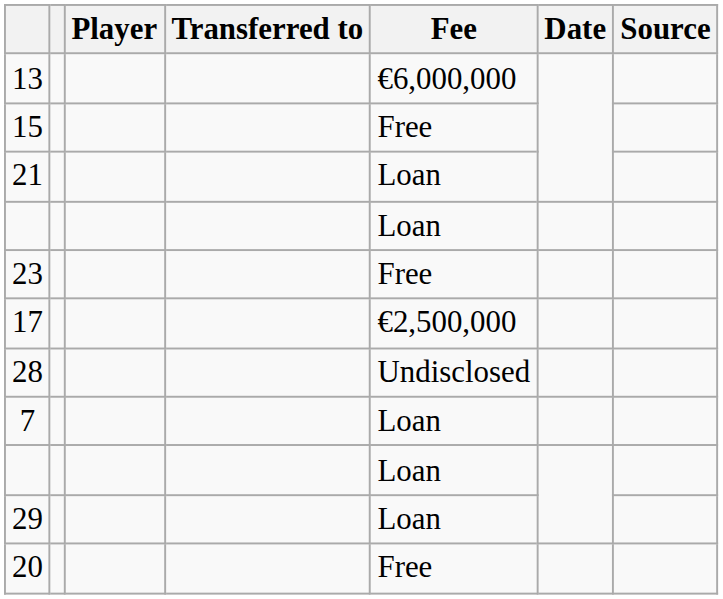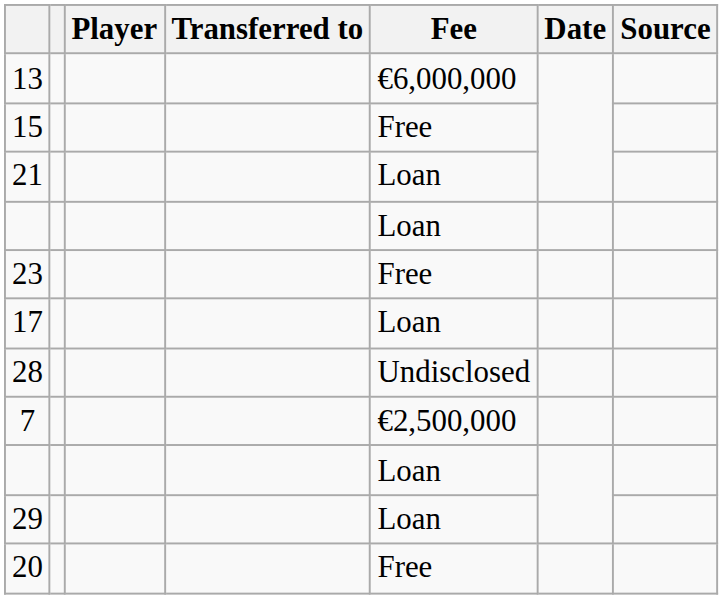 <table class="wikitable plainrowheaders sortable">
 <tr>
 <th></th>
 <th></th>
 <th scope=col>Player</th>
 <th>Transferred to</th>
 <th !scope=col; style="width: 65px;">Fee</th>
 <th scope=col>Date</th>
 <th scope=col>Source</th>
 </tr>
 <tr>
 <td align=center>13</td>
 <td align=center></td>
 <td></td>
 <td></td>
 <td>€6,000,000</td>
 <td rowspan=3></td>
 <td></td>
 </tr>
 <tr>
 <td align=center>15</td>
 <td align=center></td>
 <td></td>
 <td></td>
 <td>Free</td>
 <td></td>
 </tr>
 <tr>
 <td align=center>21</td>
 <td align=center></td>
 <td></td>
 <td></td>
 <td>Loan</td>
 <td></td>
 </tr>
 <tr>
 <td align=center></td>
 <td align=center></td>
 <td></td>
 <td></td>
 <td>Loan</td>
 <td></td>
 <td></td>
 </tr>
 <tr>
 <td align=center>23</td>
 <td align=center></td>
 <td></td>
 <td></td>
 <td>Free</td>
 <td></td>
 <td></td>
 </tr>
 <tr>
 <td align=center>17</td>
 <td align=center></td>
 <td></td>
 <td></td>
-<td>€2,500,000</td>
+<td>Loan</td>
 <td></td>
 <td></td>
 </tr>
 <tr>
 <td align=center>28</td>
 <td align=center></td>
 <td></td>
 <td></td>
 <td>Undisclosed</td>
 <td></td>
 <td></td>
 </tr>
 <tr>
 <td align=center>7</td>
 <td align=center></td>
 <td></td>
 <td></td>
-<td>Loan</td>
+<td>€2,500,000</td>
 <td></td>
 <td></td>
 </tr>
 <tr>
 <td align=center></td>
 <td align=center></td>
 <td></td>
 <td></td>
 <td>Loan</td>
 <td rowspan=2></td>
 <td></td>
 </tr>
 <tr>
 <td align=center>29</td>
 <td align=center></td>
 <td></td>
 <td></td>
 <td>Loan</td>
 <td></td>
 </tr>
 <tr>
 <td align=center>20</td>
 <td align=center></td>
 <td></td>
 <td></td>
 <td>Free</td>
 <td></td>
 <td></td>
 </tr>
 </table>
